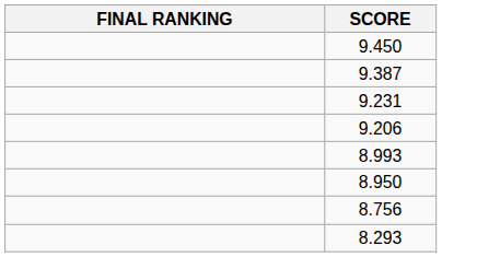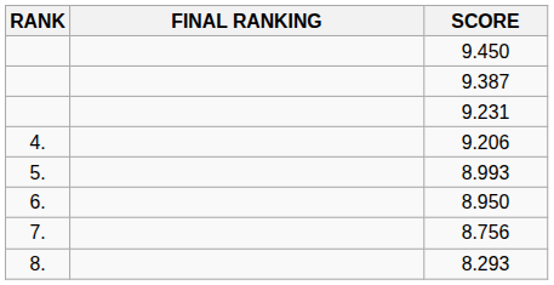 <table class="wikitable" style="font-size:95%;">
 <tr>
+<th>RANK</th>
 <th align="left" style="width: 18em">FINAL RANKING</th>
 <th align="center" style="width: 6em">SCORE</th>
 </tr>
 <tr>
+<td align="center"></td>
 <td></td>
 <td align="center">9.450</td>
 </tr>
 <tr>
+<td align="center"></td>
 <td></td>
 <td align="center">9.387</td>
 </tr>
 <tr>
+<td align="center"></td>
 <td></td>
 <td align="center">9.231</td>
 </tr>
 <tr>
+<td align="center">4.</td>
 <td></td>
 <td align="center">9.206</td>
 </tr>
 <tr>
+<td align="center">5.</td>
 <td></td>
 <td align="center">8.993</td>
 </tr>
 <tr>
+<td align="center">6.</td>
 <td></td>
 <td align="center">8.950</td>
 </tr>
 <tr>
+<td align="center">7.</td>
 <td></td>
 <td align="center">8.756</td>
 </tr>
 <tr>
+<td align="center">8.</td>
 <td></td>
 <td align="center">8.293</td>
 </tr>
 </table>
